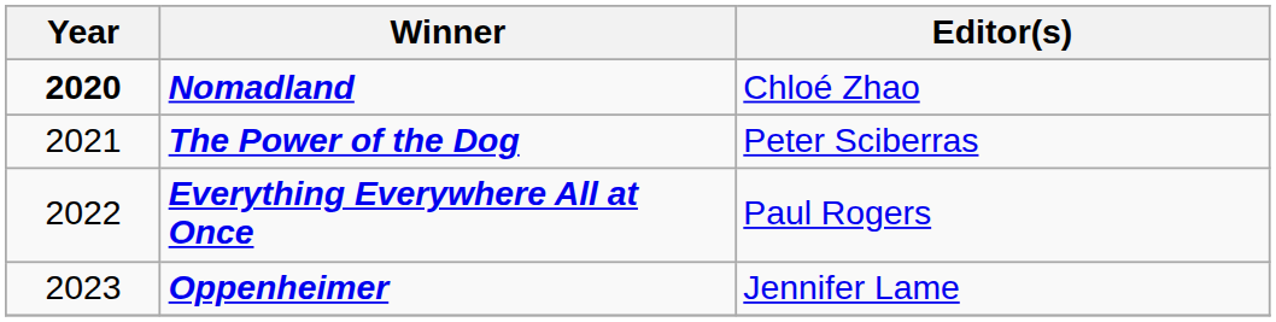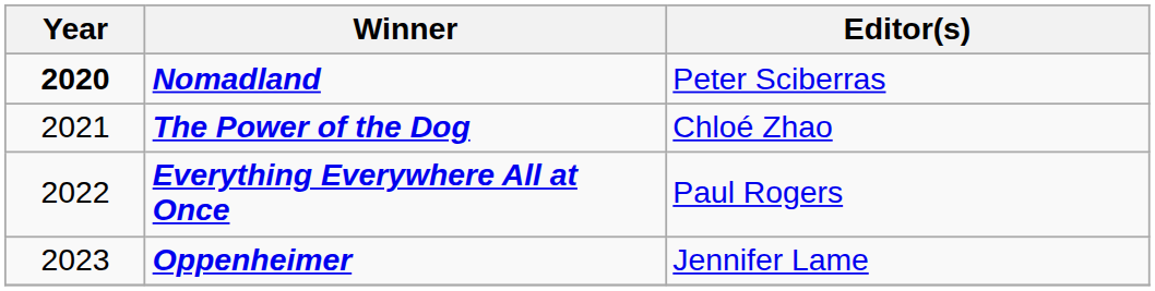 <table class="wikitable" width="95%" cellpadding="5">
 <tr>
 <th width="100"><strong>Year</strong></th>
 <th width="450"><strong>Winner</strong></th>
 <th width="450"><strong>Editor(s)</strong></th>
 </tr>
 <tr>
 <td style="text-align:center;"><strong>2020</strong></td>
 <td><strong><em><a href='#'>Nomadland</a></em></strong></td>
-<td><a href='#'>Chloé Zhao</a></td>
+<td><a href='#'>Peter Sciberras</a></td>
 </tr>
 <tr>
 <td style="text-align:center;">2021</td>
 <td><strong><em><a href='#'>The Power of the Dog</a></em></strong></td>
-<td><a href='#'>Peter Sciberras</a></td>
+<td><a href='#'>Chloé Zhao</a></td>
 </tr>
 <tr>
 <td style="text-align:center;">2022</td>
 <td><strong><em><a href='#'>Everything Everywhere All at Once</a></em></strong></td>
 <td><a href='#'> Paul Rogers</a></td>
 </tr>
 <tr>
 <td style="text-align:center;">2023</td>
 <td><strong><em><a href='#'>Oppenheimer</a></em></strong></td>
 <td><a href='#'>Jennifer Lame</a></td>
 </tr>
 <tr>
 </tr>
 </table>
